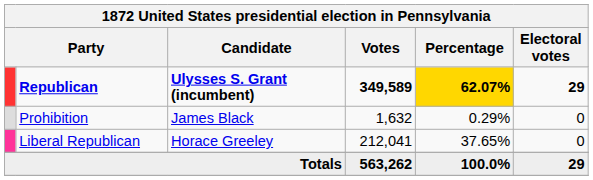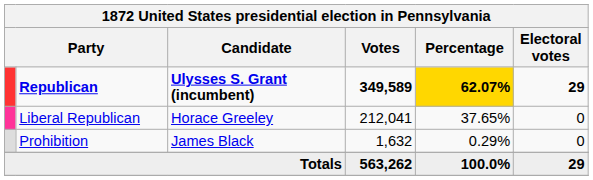 <table class="wikitable" style="font-size: 95%;">
 <tr>
 <th colspan="6">1872 United States presidential election in Pennsylvania</th>
 </tr>
 <tr>
 <th colspan="2" style="width: 15em">Party</th>
 <th style="width: 17em">Candidate</th>
 <th style="width: 5em">Votes</th>
 <th style="width: 7em">Percentage</th>
 <th style="width: 5em">Electoral votes</th>
 </tr>
 <tr>
 <th style="background-color:#FF3333; width: 3px"></th>
 <td style="width: 130px"><strong><a href='#'>Republican</a></strong></td>
 <td><strong><a href='#'>Ulysses S. Grant</a> (incumbent)</strong></td>
 <td align="right"><strong>349,589</strong></td>
 <td align="right" style="background: gold;"><strong>62.07%</strong></td>
 <td align="right"><strong>29</strong></td>
 </tr>
 <tr>
+<th style="background-color:#FF3399; width: 3px"></th>
+<td style="width: 130px"><a href='#'>Liberal Republican</a></td>
+<td><a href='#'>Horace Greeley</a></td>
+<td align="right">212,041</td>
+<td align="right">37.65%</td>
+<td align="right">0</td>
+</tr>
+<tr>
 <th style="background-color:#DDDDDD; width: 3px"></th>
 <td style="width: 130px"><a href='#'>Prohibition</a></td>
 <td><a href='#'>James Black</a></td>
 <td align="right">1,632</td>
 <td align="right">0.29%</td>
-<td align="right">0</td>
-</tr>
-<tr>
-<th style="background-color:#FF3399; width: 3px"></th>
-<td style="width: 130px"><a href='#'>Liberal Republican</a></td>
-<td><a href='#'>Horace Greeley</a></td>
-<td align="right">212,041</td>
-<td align="right">37.65%</td>
 <td align="right">0</td>
 </tr>
 <tr>
 </tr>
 <tr bgcolor="#EEEEEE">
 <td colspan="3" align="right"><strong>Totals</strong></td>
 <td align="right"><strong>563,262</strong></td>
 <td align="right"><strong>100.0%</strong></td>
 <td align="right"><strong>29</strong></td>
 </tr>
 <tr>
 </tr>
 </table>
